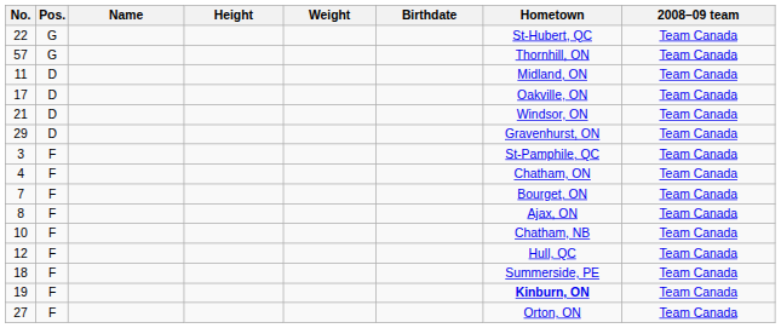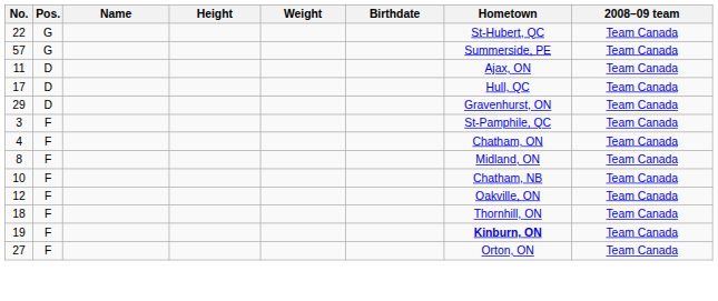 <table class="wikitable sortable" width="100%" style="font-size: 90%; text-align: center;">
 <tr>
 <th style="width:  4%;">No.</th>
 <th style="width:  4%;">Pos.</th>
 <th style="width: 15%;">Name</th>
 <th style="width: 13%;">Height</th>
 <th style="width: 12%;">Weight</th>
 <th style="width: 14%;">Birthdate</th>
 <th style="width: 18%;">Hometown</th>
 <th style="width: 20%;">2008–09 team</th>
 </tr>
 <tr>
 <td>22</td>
 <td>G</td>
 <td align=left></td>
 <td></td>
 <td></td>
 <td></td>
 <td><a href='#'>St-Hubert, QC</a></td>
 <td><a href='#'>Team Canada</a></td>
 </tr>
 <tr>
 <td>57</td>
 <td>G</td>
 <td align=left></td>
 <td></td>
 <td></td>
 <td></td>
-<td><a href='#'>Thornhill, ON</a></td>
+<td><a href='#'>Summerside, PE</a></td>
 <td><a href='#'>Team Canada</a></td>
 </tr>
 <tr>
 <td>11</td>
 <td>D</td>
 <td align=left></td>
 <td></td>
 <td></td>
 <td></td>
-<td><a href='#'>Midland, ON</a></td>
+<td><a href='#'>Ajax, ON</a></td>
 <td><a href='#'>Team Canada</a></td>
 </tr>
 <tr>
 <td>17</td>
 <td>D</td>
 <td align=left></td>
 <td></td>
 <td></td>
 <td></td>
-<td><a href='#'>Oakville, ON</a></td>
-<td><a href='#'>Team Canada</a></td>
-</tr>
-<tr>
-<td>21</td>
-<td>D</td>
-<td align=left></td>
-<td></td>
-<td></td>
-<td></td>
-<td><a href='#'>Windsor, ON</a></td>
+<td><a href='#'>Hull, QC</a></td>
 <td><a href='#'>Team Canada</a></td>
 </tr>
 <tr>
 <td>29</td>
 <td>D</td>
 <td align=left></td>
 <td></td>
 <td></td>
 <td></td>
 <td><a href='#'>Gravenhurst, ON</a></td>
 <td><a href='#'>Team Canada</a></td>
 </tr>
 <tr>
 <td>3</td>
 <td>F</td>
 <td align=left></td>
 <td></td>
 <td></td>
 <td></td>
 <td><a href='#'>St-Pamphile, QC</a></td>
 <td><a href='#'>Team Canada</a></td>
 </tr>
 <tr>
 <td>4</td>
 <td>F</td>
 <td align=left></td>
 <td></td>
 <td></td>
 <td></td>
 <td><a href='#'>Chatham, ON</a></td>
 <td><a href='#'>Team Canada</a></td>
 </tr>
 <tr>
-<td>7</td>
-<td>F</td>
-<td align=left></td>
-<td></td>
-<td></td>
-<td></td>
-<td><a href='#'>Bourget, ON</a></td>
-<td><a href='#'>Team Canada</a></td>
-</tr>
-<tr>
 <td>8</td>
 <td>F</td>
 <td align=left></td>
 <td></td>
 <td></td>
 <td></td>
-<td><a href='#'>Ajax, ON</a></td>
+<td><a href='#'>Midland, ON</a></td>
 <td><a href='#'>Team Canada</a></td>
 </tr>
 <tr>
 <td>10</td>
 <td>F</td>
 <td align=left></td>
 <td></td>
 <td></td>
 <td></td>
 <td><a href='#'>Chatham, NB</a></td>
 <td><a href='#'>Team Canada</a></td>
 </tr>
 <tr>
 <td>12</td>
 <td>F</td>
 <td align=left></td>
 <td></td>
 <td></td>
 <td></td>
-<td><a href='#'>Hull, QC</a></td>
+<td><a href='#'>Oakville, ON</a></td>
 <td><a href='#'>Team Canada</a></td>
 </tr>
 <tr>
 <td>18</td>
 <td>F</td>
 <td align=left></td>
 <td></td>
 <td></td>
 <td></td>
-<td><a href='#'>Summerside, PE</a></td>
+<td><a href='#'>Thornhill, ON</a></td>
 <td><a href='#'>Team Canada</a></td>
 </tr>
 <tr>
 <td>19</td>
 <td>F</td>
 <td align=left></td>
 <td></td>
 <td></td>
 <td></td>
 <td><strong><a href='#'>Kinburn, ON</a></strong></td>
 <td><a href='#'>Team Canada</a></td>
 </tr>
 <tr>
 <td>27</td>
 <td>F</td>
 <td align=left></td>
 <td></td>
 <td></td>
 <td></td>
 <td><a href='#'>Orton, ON</a></td>
 <td><a href='#'>Team Canada</a></td>
 </tr>
 </table>
